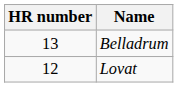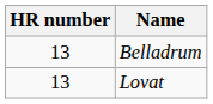 <table class="wikitable">
 <tr>
 <th>HR number</th>
 <th>Name</th>
 </tr>
 <tr>
 <td style="text-align: center;">13</td>
 <td><em>Belladrum</em></td>
 </tr>
 <tr>
-<td style="text-align: center;">12</td>
+<td style="text-align: center;">13</td>
 <td><em>Lovat</em></td>
 </tr>
 </table>
